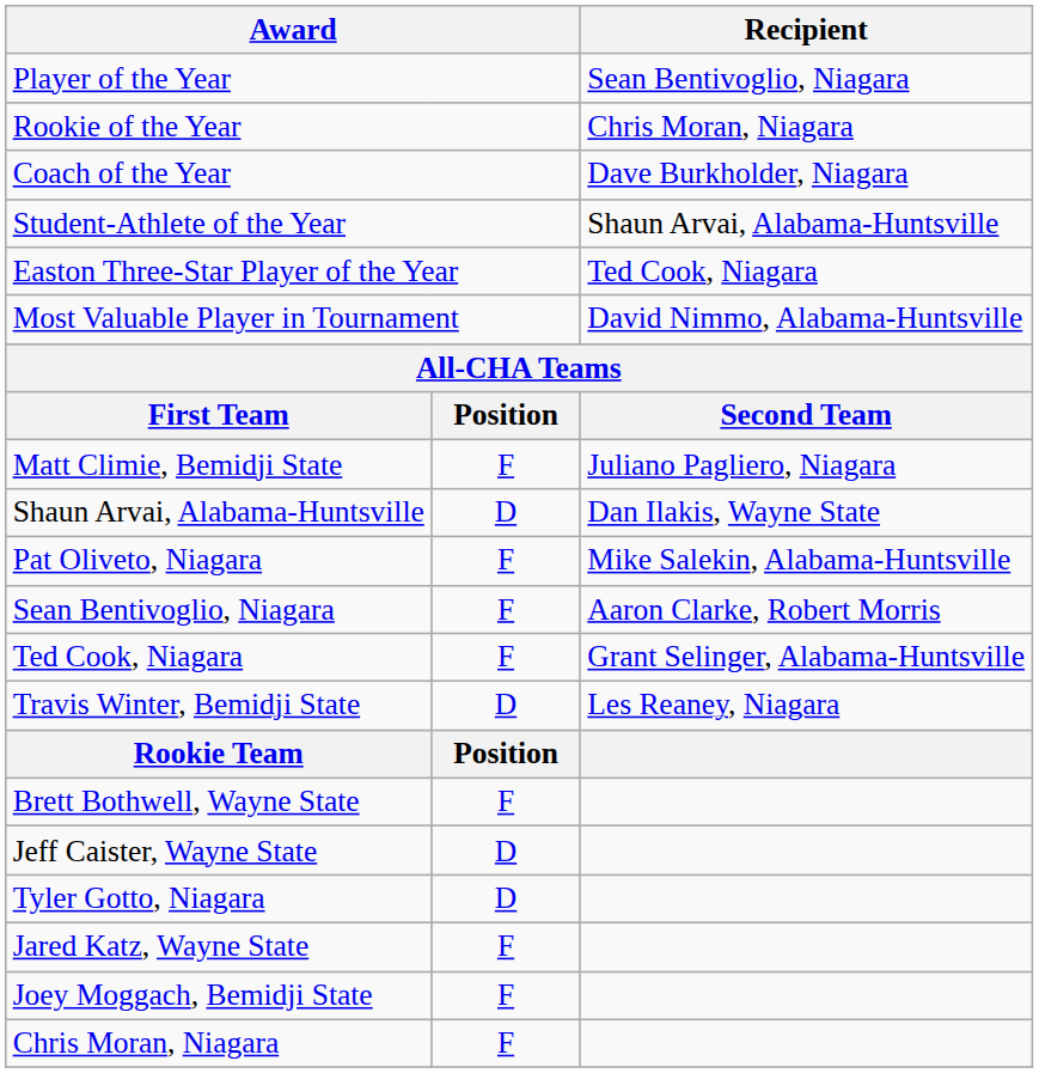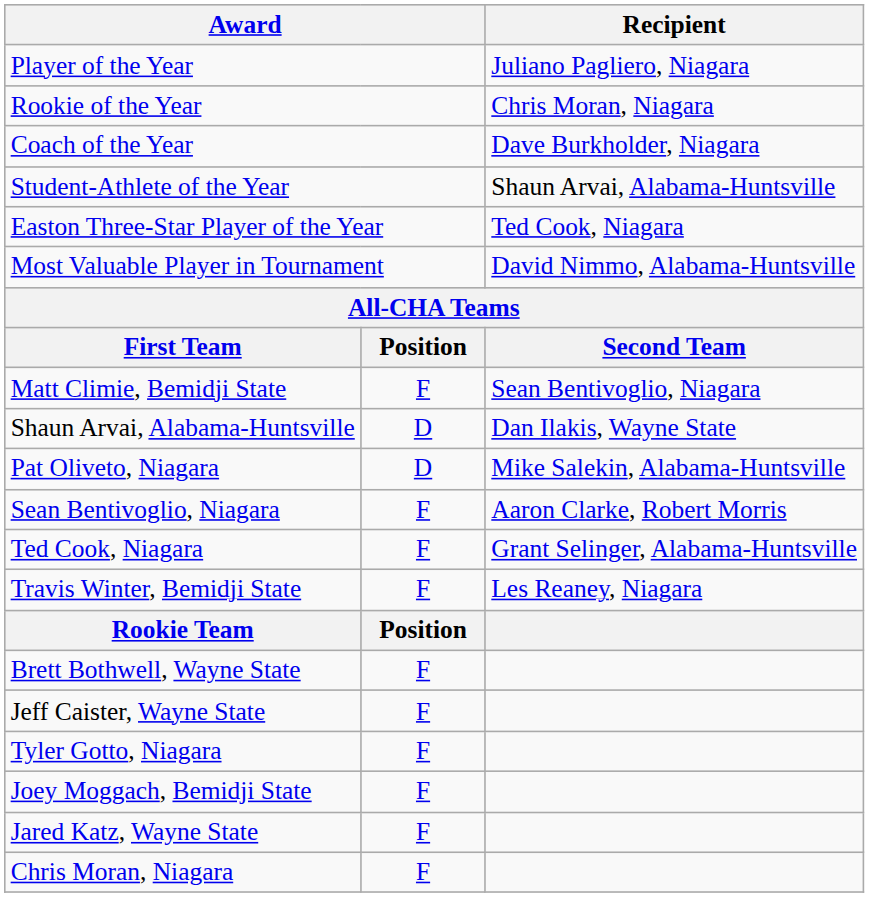 <table class="wikitable">
 <tr>
 <th colspan=2><a href='#'>Award</a></th>
 <th>Recipient</th>
 </tr>
 <tr>
 <td colspan=2><a href='#'>Player of the Year</a></td>
-<td><a href='#'>Sean Bentivoglio</a>, <a href='#'>Niagara</a></td>
+<td><a href='#'>Juliano Pagliero</a>, <a href='#'>Niagara</a></td>
 </tr>
 <tr>
 <td colspan=2><a href='#'>Rookie of the Year</a></td>
 <td><a href='#'>Chris Moran</a>, <a href='#'>Niagara</a></td>
 </tr>
 <tr>
 <td colspan=2><a href='#'>Coach of the Year</a></td>
 <td><a href='#'>Dave Burkholder</a>, <a href='#'>Niagara</a></td>
 </tr>
 <tr>
 <td colspan=2><a href='#'>Student-Athlete of the Year</a></td>
 <td>Shaun Arvai, <a href='#'>Alabama-Huntsville</a></td>
 </tr>
 <tr>
 <td colspan=2><a href='#'>Easton Three-Star Player of the Year</a></td>
 <td><a href='#'>Ted Cook</a>, <a href='#'>Niagara</a></td>
 </tr>
 <tr>
 <td colspan=2><a href='#'>Most Valuable Player in Tournament</a></td>
 <td><a href='#'>David Nimmo</a>, <a href='#'>Alabama-Huntsville</a></td>
 </tr>
 <tr>
 <th colspan=3><a href='#'>All-CHA Teams</a></th>
 </tr>
 <tr>
 <th><a href='#'>First Team</a></th>
 <th>  Position  </th>
 <th><a href='#'>Second Team</a></th>
 </tr>
 <tr>
 <td><a href='#'>Matt Climie</a>, <a href='#'>Bemidji State</a></td>
 <td align=center><a href='#'>F</a></td>
-<td><a href='#'>Juliano Pagliero</a>, <a href='#'>Niagara</a></td>
+<td><a href='#'>Sean Bentivoglio</a>, <a href='#'>Niagara</a></td>
 </tr>
 <tr>
 <td>Shaun Arvai, <a href='#'>Alabama-Huntsville</a></td>
 <td align=center><a href='#'>D</a></td>
 <td><a href='#'>Dan Ilakis</a>, <a href='#'>Wayne State</a></td>
 </tr>
 <tr>
 <td><a href='#'>Pat Oliveto</a>, <a href='#'>Niagara</a></td>
-<td align=center><a href='#'>F</a></td>
+<td align=center><a href='#'>D</a></td>
 <td><a href='#'>Mike Salekin</a>, <a href='#'>Alabama-Huntsville</a></td>
 </tr>
 <tr>
 <td><a href='#'>Sean Bentivoglio</a>, <a href='#'>Niagara</a></td>
 <td align=center><a href='#'>F</a></td>
 <td><a href='#'>Aaron Clarke</a>, <a href='#'>Robert Morris</a></td>
 </tr>
 <tr>
 <td><a href='#'>Ted Cook</a>, <a href='#'>Niagara</a></td>
 <td align=center><a href='#'>F</a></td>
 <td><a href='#'>Grant Selinger</a>, <a href='#'>Alabama-Huntsville</a></td>
 </tr>
 <tr>
 <td><a href='#'>Travis Winter</a>, <a href='#'>Bemidji State</a></td>
-<td align=center><a href='#'>D</a></td>
+<td align=center><a href='#'>F</a></td>
 <td><a href='#'>Les Reaney</a>, <a href='#'>Niagara</a></td>
 </tr>
 <tr>
 <th><a href='#'>Rookie Team</a></th>
 <th>  Position  </th>
 <th></th>
 </tr>
 <tr>
 <td><a href='#'>Brett Bothwell</a>, <a href='#'>Wayne State</a></td>
 <td align=center><a href='#'>F</a></td>
 <td></td>
 </tr>
 <tr>
 <td>Jeff Caister, <a href='#'>Wayne State</a></td>
-<td align=center><a href='#'>D</a></td>
+<td align=center><a href='#'>F</a></td>
 <td></td>
 </tr>
 <tr>
 <td><a href='#'>Tyler Gotto</a>, <a href='#'>Niagara</a></td>
-<td align=center><a href='#'>D</a></td>
-<td></td>
-</tr>
-<tr>
-<td><a href='#'>Jared Katz</a>, <a href='#'>Wayne State</a></td>
 <td align=center><a href='#'>F</a></td>
 <td></td>
 </tr>
 <tr>
 <td><a href='#'>Joey Moggach</a>, <a href='#'>Bemidji State</a></td>
 <td align=center><a href='#'>F</a></td>
 <td></td>
 </tr>
 <tr>
+<td><a href='#'>Jared Katz</a>, <a href='#'>Wayne State</a></td>
+<td align=center><a href='#'>F</a></td>
+<td></td>
+</tr>
+<tr>
 <td><a href='#'>Chris Moran</a>, <a href='#'>Niagara</a></td>
 <td align=center><a href='#'>F</a></td>
 <td></td>
 </tr>
 </table>
